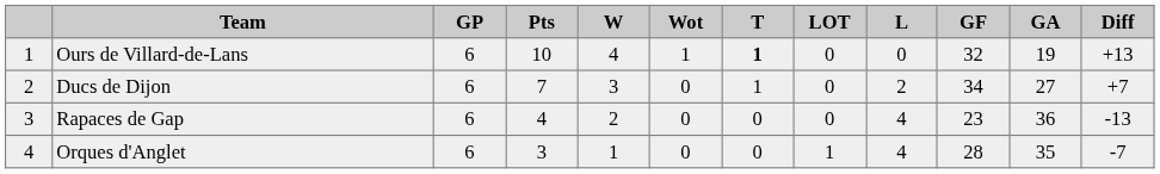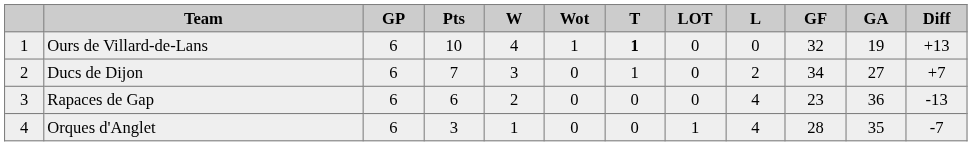 <table cellpadding="3" cellspacing="0" border="1" style="font-size: 95%; border: gray solid 1px; border-collapse: collapse; text-align:center;">
 <tr bgcolor="#CCCCCC">
 <th width="30"></th>
 <th width="300">Team</th>
 <th width="50">GP</th>
 <th width="50"><strong>Pts</strong></th>
 <th width="50">W</th>
 <th width="50">Wot</th>
 <th width="50">T</th>
 <th width="50">LOT</th>
 <th width="50">L</th>
 <th width="50">GF</th>
 <th width="50">GA</th>
 <th width="50">Diff</th>
 </tr>
 <tr bgcolor="#EFEFEF">
 <td>1</td>
 <td align="left">Ours de Villard-de-Lans</td>
 <td>6</td>
 <td>10</td>
 <td>4</td>
 <td>1</td>
 <td><strong>1</strong></td>
 <td>0</td>
 <td>0</td>
 <td>32</td>
 <td>19</td>
 <td>+13</td>
 </tr>
 <tr bgcolor="#EFEFEF">
 <td>2</td>
 <td align="left">Ducs de Dijon</td>
 <td>6</td>
 <td>7</td>
 <td>3</td>
 <td>0</td>
 <td>1</td>
 <td>0</td>
 <td>2</td>
 <td>34</td>
 <td>27</td>
 <td>+7</td>
 </tr>
 <tr bgcolor="#EFEFEF">
 <td>3</td>
 <td align="left">Rapaces de Gap</td>
 <td>6</td>
-<td>4</td>
+<td>6</td>
 <td>2</td>
 <td>0</td>
 <td>0</td>
 <td>0</td>
 <td>4</td>
 <td>23</td>
 <td>36</td>
 <td>-13</td>
 </tr>
 <tr bgcolor="#EFEFEF">
 <td>4</td>
 <td align="left">Orques d'Anglet</td>
 <td>6</td>
 <td>3</td>
 <td>1</td>
 <td>0</td>
 <td>0</td>
 <td>1</td>
 <td>4</td>
 <td>28</td>
 <td>35</td>
 <td>-7</td>
 </tr>
 </table>
